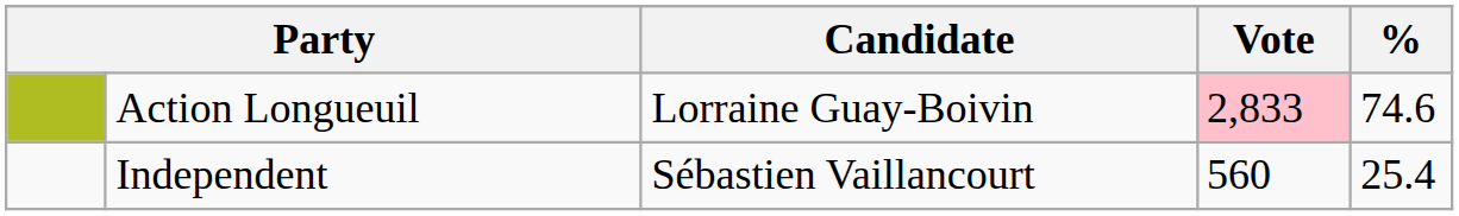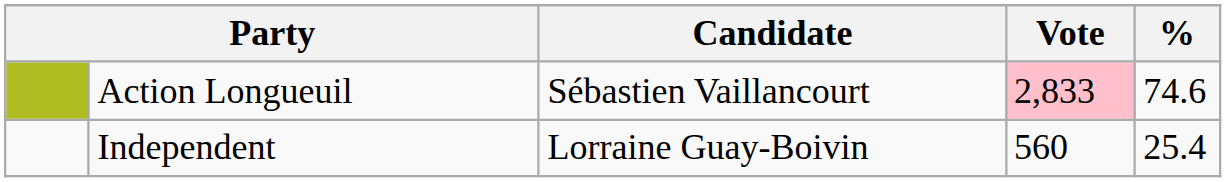 <table class="wikitable">
 <tr>
 </tr>
 <tr>
 <th bgcolor="#DDDDFF" width="230px" colspan="2">Party</th>
 <th bgcolor="#DDDDFF" width="200px">Candidate</th>
 <th bgcolor="#DDDDFF" width="50px">Vote</th>
 <th bgcolor="#DDDDFF" width="30px">%</th>
 </tr>
 <tr>
 <td bgcolor=#AFBD22 width="30px"> </td>
 <td>Action Longueuil</td>
-<td>Lorraine Guay-Boivin</td>
+<td>Sébastien Vaillancourt</td>
 <td style="background: pink;">2,833</td>
 <td>74.6</td>
 </tr>
 <tr>
 <td> </td>
 <td>Independent</td>
-<td>Sébastien Vaillancourt</td>
+<td>Lorraine Guay-Boivin</td>
 <td>560</td>
 <td>25.4</td>
 </tr>
 </table>
